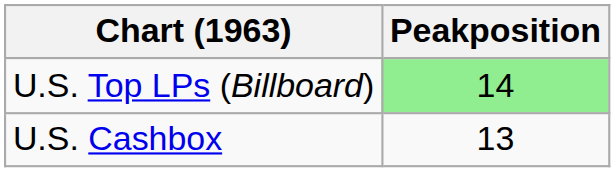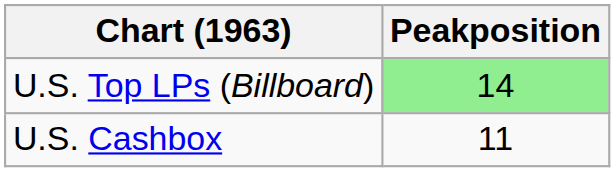 <table class="wikitable">
 <tr>
 <th>Chart (1963)</th>
 <th>Peakposition</th>
 </tr>
 <tr>
 <td>U.S. <a href='#'>Top LPs</a> (<em>Billboard</em>)</td>
 <td align="center" style="background: lightgreen;">14</td>
 </tr>
 <tr>
 <td>U.S. <a href='#'>Cashbox</a></td>
-<td align="center">13</td>
+<td align="center">11</td>
 </tr>
 </table>
